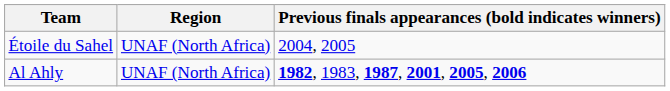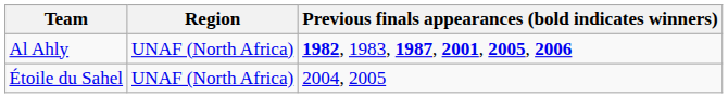 <table class="wikitable">
 <tr>
 <th>Team</th>
 <th>Region</th>
 <th>Previous finals appearances (bold indicates winners)</th>
 </tr>
 <tr>
+<td> <a href='#'>Al Ahly</a></td>
+<td><a href='#'>UNAF (North Africa)</a></td>
+<td><strong><a href='#'>1982</a></strong>, <a href='#'>1983</a>, <strong><a href='#'>1987</a></strong>, <strong><a href='#'>2001</a></strong>, <strong><a href='#'>2005</a></strong>, <strong><a href='#'>2006</a></strong></td>
+</tr>
+<tr>
 <td> <a href='#'>Étoile du Sahel</a></td>
 <td><a href='#'>UNAF (North Africa)</a></td>
 <td><a href='#'>2004</a>, <a href='#'>2005</a></td>
 </tr>
-<tr>
-<td> <a href='#'>Al Ahly</a></td>
-<td><a href='#'>UNAF (North Africa)</a></td>
-<td><strong><a href='#'>1982</a></strong>, <a href='#'>1983</a>, <strong><a href='#'>1987</a></strong>, <strong><a href='#'>2001</a></strong>, <strong><a href='#'>2005</a></strong>, <strong><a href='#'>2006</a></strong></td>
-</tr>
 </table>
